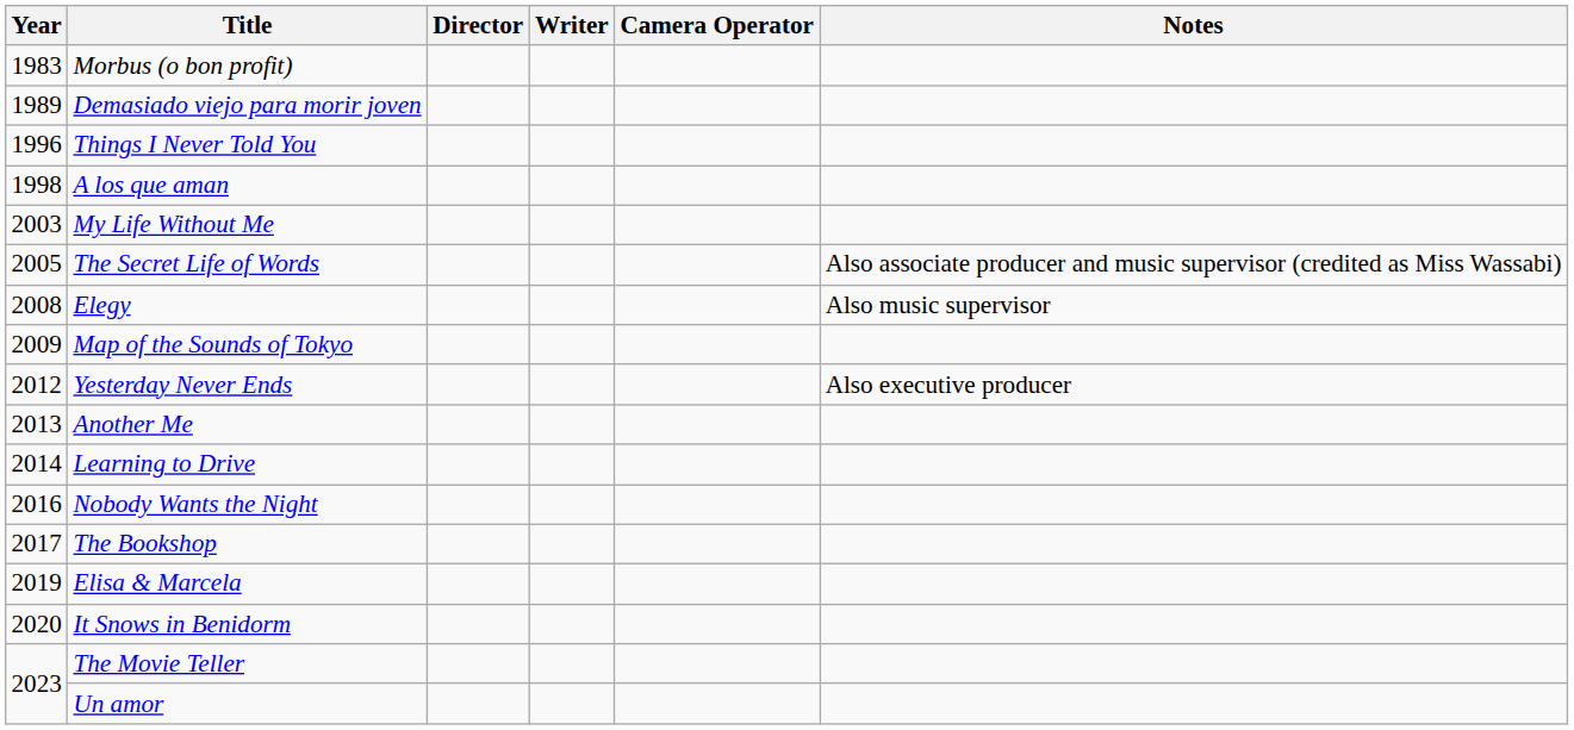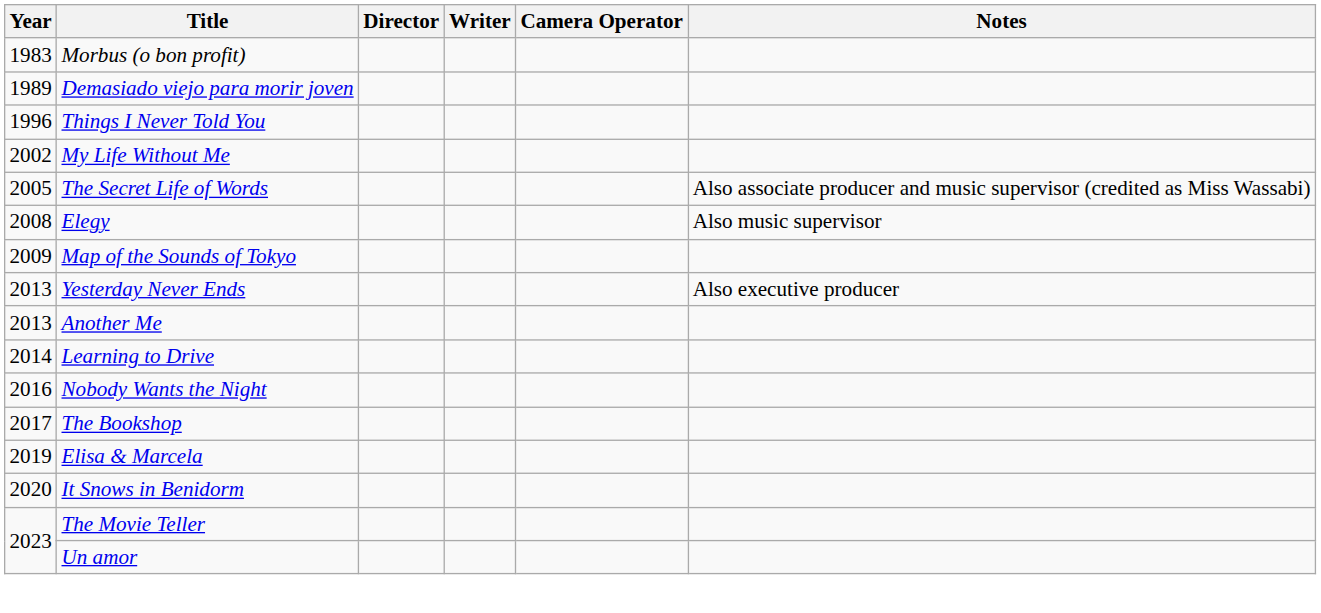 <table class= "wikitable sortable">
 <tr>
 <th style="width:26px;">Year</th>
 <th>Title</th>
 <th>Director</th>
 <th>Writer</th>
 <th>Camera Operator</th>
 <th>Notes</th>
 </tr>
 <tr>
 <td>1983</td>
 <td><em>Morbus (o bon profit)</em></td>
 <td></td>
 <td></td>
 <td></td>
 <td></td>
 </tr>
 <tr>
 <td>1989</td>
 <td><em><a href='#'>Demasiado viejo para morir joven</a></em></td>
 <td></td>
 <td></td>
 <td></td>
 <td></td>
 </tr>
 <tr>
 <td>1996</td>
 <td><em><a href='#'>Things I Never Told You</a></em></td>
 <td></td>
 <td></td>
 <td></td>
 <td></td>
 </tr>
 <tr>
-<td>1998</td>
-<td><em><a href='#'>A los que aman</a></em></td>
-<td></td>
-<td></td>
-<td></td>
-<td></td>
-</tr>
-<tr>
-<td>2003</td>
+<td>2002</td>
 <td><em><a href='#'>My Life Without Me</a></em></td>
 <td></td>
 <td></td>
 <td></td>
 <td></td>
 </tr>
 <tr>
 <td>2005</td>
 <td><em><a href='#'>The Secret Life of Words</a></em></td>
 <td></td>
 <td></td>
 <td></td>
 <td>Also associate producer and music supervisor (credited as Miss Wassabi)</td>
 </tr>
 <tr>
 <td>2008</td>
 <td><em><a href='#'>Elegy</a></em></td>
 <td></td>
 <td></td>
 <td></td>
 <td>Also music supervisor</td>
 </tr>
 <tr>
 <td>2009</td>
 <td><em><a href='#'>Map of the Sounds of Tokyo</a></em></td>
 <td></td>
 <td></td>
 <td></td>
 <td></td>
 </tr>
 <tr>
-<td>2012</td>
+<td>2013</td>
 <td><em><a href='#'>Yesterday Never Ends</a></em></td>
 <td></td>
 <td></td>
 <td></td>
 <td>Also executive producer</td>
 </tr>
 <tr>
 <td>2013</td>
 <td><em><a href='#'>Another Me</a></em></td>
 <td></td>
 <td></td>
 <td></td>
 <td></td>
 </tr>
 <tr>
 <td>2014</td>
 <td><em><a href='#'>Learning to Drive</a></em></td>
 <td></td>
 <td></td>
 <td></td>
 <td></td>
 </tr>
 <tr>
 <td>2016</td>
 <td><em><a href='#'>Nobody Wants the Night</a></em></td>
 <td></td>
 <td></td>
 <td></td>
 <td></td>
 </tr>
 <tr>
 <td>2017</td>
 <td><em><a href='#'>The Bookshop</a></em></td>
 <td></td>
 <td></td>
 <td></td>
 <td></td>
 </tr>
 <tr>
 <td>2019</td>
 <td><em><a href='#'>Elisa & Marcela</a></em></td>
 <td></td>
 <td></td>
 <td></td>
 <td></td>
 </tr>
 <tr>
 <td>2020</td>
 <td><em><a href='#'>It Snows in Benidorm</a></em></td>
 <td></td>
 <td></td>
 <td></td>
 <td></td>
 </tr>
 <tr>
 <td rowspan=2>2023</td>
 <td><em><a href='#'>The Movie Teller</a></em></td>
 <td></td>
 <td></td>
 <td></td>
 <td></td>
 </tr>
 <tr>
 <td><em><a href='#'>Un amor</a></em></td>
 <td></td>
 <td></td>
 <td></td>
 <td></td>
 </tr>
 </table>
